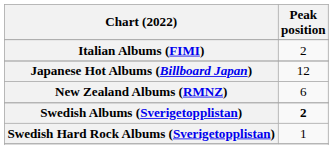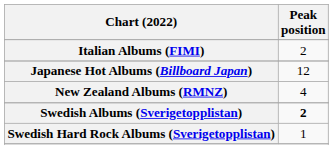 <table class="wikitable sortable plainrowheaders" style="text-align:center">
 <tr>
 <th scope="col">Chart (2022)</th>
 <th scope="col">Peak<br>position</th>
 </tr>
 <tr>
 </tr>
 <tr>
 </tr>
 <tr>
 </tr>
 <tr>
 </tr>
 <tr>
 </tr>
 <tr>
 </tr>
 <tr>
 </tr>
 <tr>
 </tr>
 <tr>
 </tr>
 <tr>
 </tr>
 <tr>
 </tr>
 <tr>
 </tr>
 <tr>
 </tr>
 <tr>
 <th scope="row">Italian Albums (<a href='#'>FIMI</a>)</th>
 <td>2</td>
 </tr>
 <tr>
 </tr>
 <tr>
 <th scope="row">Japanese Hot Albums (<em><a href='#'>Billboard Japan</a></em>)</th>
 <td>12</td>
 </tr>
 <tr>
 <th scope="row">New Zealand Albums (<a href='#'>RMNZ</a>)</th>
-<td>6</td>
+<td>4</td>
 </tr>
 <tr>
 </tr>
 <tr>
 </tr>
 <tr>
 </tr>
 <tr>
 </tr>
 <tr>
 </tr>
 <tr>
 <th scope="row">Swedish Albums (<a href='#'>Sverigetopplistan</a>)</th>
 <td><strong>2</strong></td>
 </tr>
 <tr>
 <th scope="row">Swedish Hard Rock Albums (<a href='#'>Sverigetopplistan</a>)</th>
 <td>1</td>
 </tr>
 <tr>
 </tr>
 <tr v>
 </tr>
 <tr>
 </tr>
 <tr>
 </tr>
 <tr>
 </tr>
 <tr>
 </tr>
 <tr>
 </tr>
 <tr>
 </tr>
 </table>
